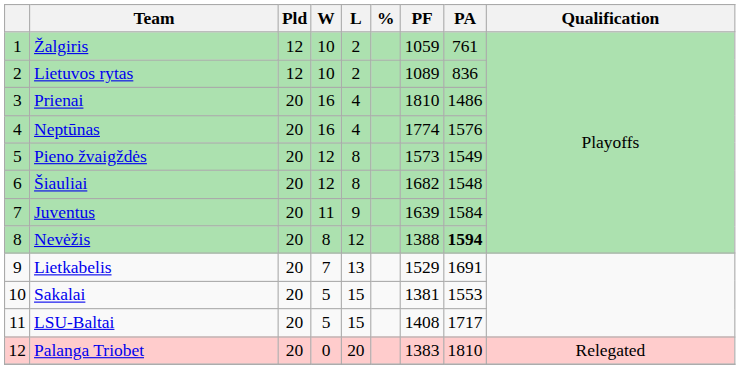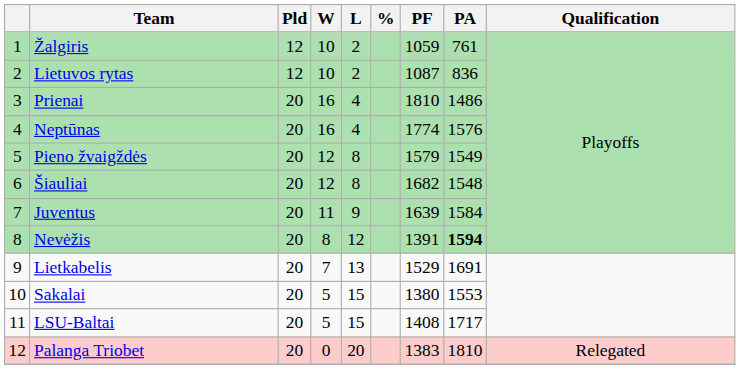 <table class="wikitable" style="text-align: center;">
 <tr>
 <th width=15></th>
 <th width=220>Team</th>
 <th width=20>Pld</th>
 <th width=20>W</th>
 <th width=20>L</th>
 <th width=20>%</th>
 <th width=20>PF</th>
 <th width=20>PA</th>
 <th width=220>Qualification</th>
 </tr>
 <tr bgcolor=ACE1AF>
 <td>1</td>
 <td align="left"><a href='#'>Žalgiris</a></td>
 <td>12</td>
 <td>10</td>
 <td>2</td>
 <td><strong></strong></td>
 <td>1059</td>
 <td>761</td>
 <td rowspan=8>Playoffs</td>
 </tr>
 <tr bgcolor=ACE1AF>
 <td>2</td>
 <td align="left"><a href='#'>Lietuvos rytas</a></td>
 <td>12</td>
 <td>10</td>
 <td>2</td>
 <td><strong></strong></td>
-<td>1089</td>
+<td>1087</td>
 <td>836</td>
 </tr>
 <tr bgcolor=ACE1AF>
 <td>3</td>
 <td align="left"><a href='#'>Prienai</a></td>
 <td>20</td>
 <td>16</td>
 <td>4</td>
 <td><strong></strong></td>
 <td>1810</td>
 <td>1486</td>
 </tr>
 <tr bgcolor=ACE1AF>
 <td>4</td>
 <td align="left"><a href='#'>Neptūnas</a></td>
 <td>20</td>
 <td>16</td>
 <td>4</td>
 <td><strong></strong></td>
 <td>1774</td>
 <td>1576</td>
 </tr>
 <tr bgcolor=ACE1AF>
 <td>5</td>
 <td align="left"><a href='#'>Pieno žvaigždės</a></td>
 <td>20</td>
 <td>12</td>
 <td>8</td>
 <td><strong></strong></td>
-<td>1573</td>
+<td>1579</td>
 <td>1549</td>
 </tr>
 <tr bgcolor=ACE1AF>
 <td>6</td>
 <td align="left"><a href='#'>Šiauliai</a></td>
 <td>20</td>
 <td>12</td>
 <td>8</td>
 <td><strong></strong></td>
 <td>1682</td>
 <td>1548</td>
 </tr>
 <tr bgcolor=ACE1AF>
 <td>7</td>
 <td align="left"><a href='#'>Juventus</a></td>
 <td>20</td>
 <td>11</td>
 <td>9</td>
 <td><strong></strong></td>
 <td>1639</td>
 <td>1584</td>
 </tr>
 <tr bgcolor=ACE1AF>
 <td>8</td>
 <td align="left"><a href='#'>Nevėžis</a></td>
 <td>20</td>
 <td>8</td>
 <td>12</td>
 <td><strong></strong></td>
-<td>1388</td>
+<td>1391</td>
 <td><strong>1594</strong></td>
 </tr>
 <tr>
 <td>9</td>
 <td align="left"><a href='#'>Lietkabelis</a></td>
 <td>20</td>
 <td>7</td>
 <td>13</td>
 <td><strong></strong></td>
 <td>1529</td>
 <td>1691</td>
 </tr>
 <tr>
 <td>10</td>
 <td align="left"><a href='#'>Sakalai</a></td>
 <td>20</td>
 <td>5</td>
 <td>15</td>
 <td><strong></strong></td>
-<td>1381</td>
+<td>1380</td>
 <td>1553</td>
 </tr>
 <tr>
 <td>11</td>
 <td align="left"><a href='#'>LSU-Baltai</a></td>
 <td>20</td>
 <td>5</td>
 <td>15</td>
 <td><strong></strong></td>
 <td>1408</td>
 <td>1717</td>
 </tr>
 <tr bgcolor=FFCCCC>
 <td>12</td>
 <td align="left"><a href='#'>Palanga Triobet</a></td>
 <td>20</td>
 <td>0</td>
 <td>20</td>
 <td><strong></strong></td>
 <td>1383</td>
 <td>1810</td>
 <td>Relegated</td>
 </tr>
 <tr>
 </tr>
 </table>
